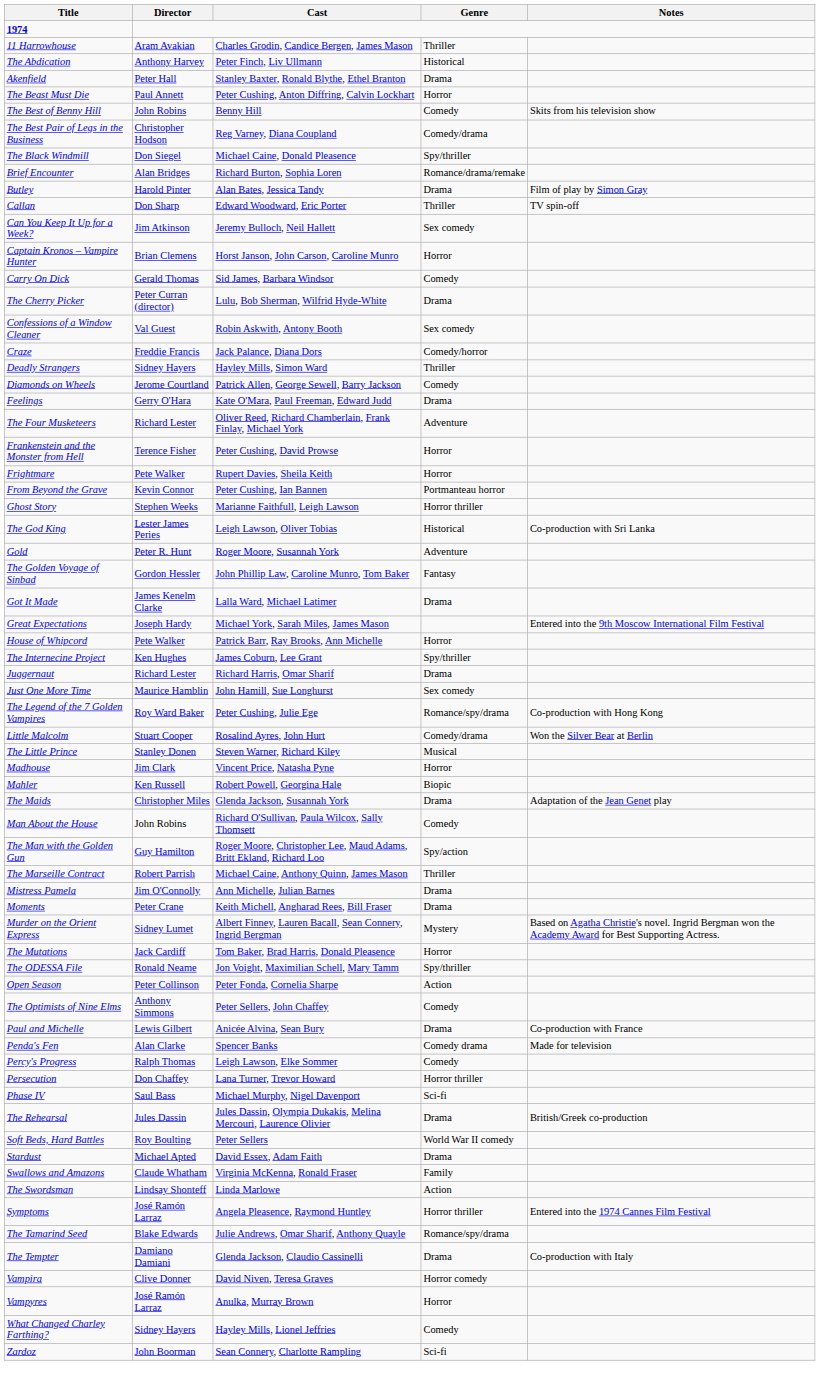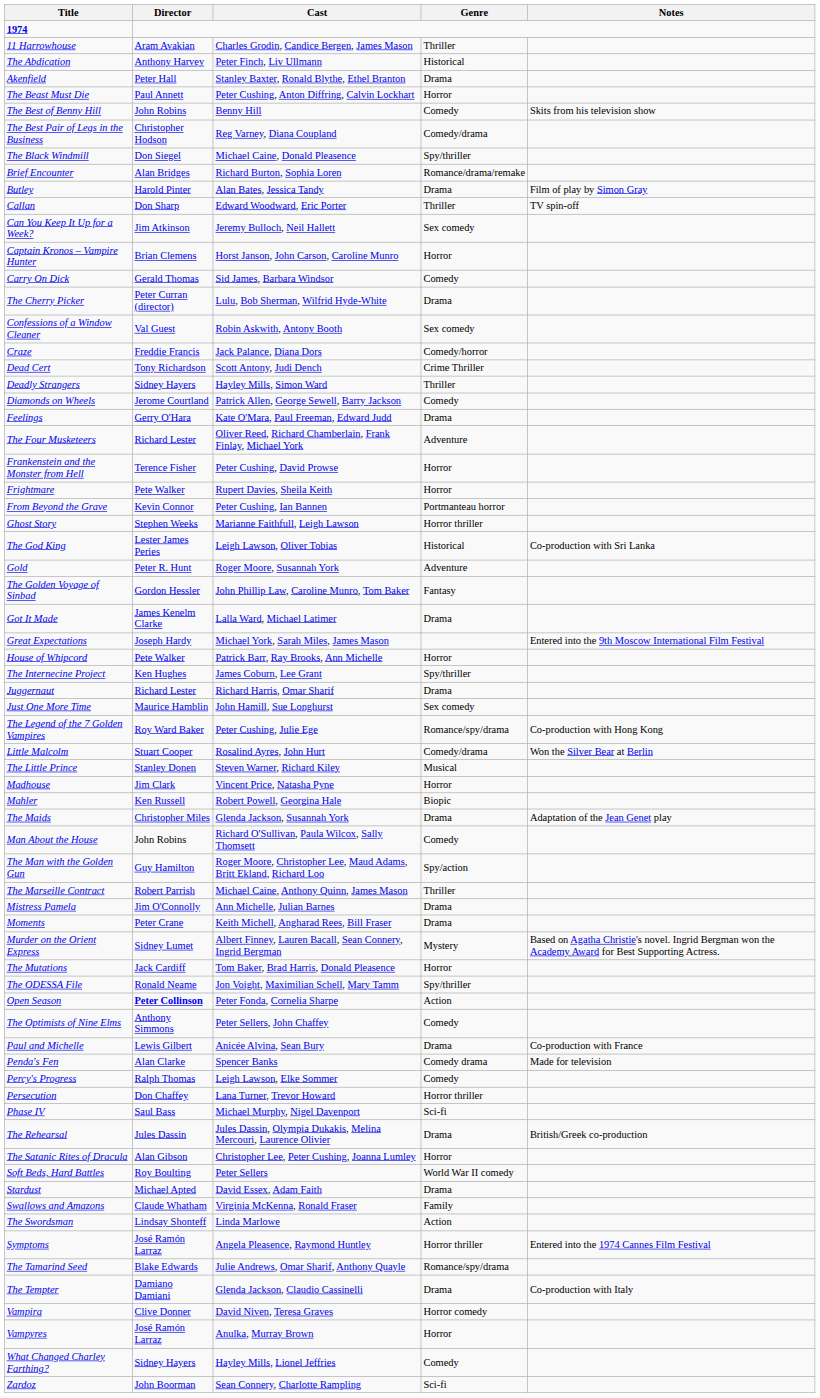 <table class="wikitable">
 <tr>
 <th>Title</th>
 <th>Director</th>
 <th>Cast</th>
 <th>Genre</th>
 <th>Notes</th>
 </tr>
 <tr>
 <td><strong><a href='#'>1974</a></strong></td>
 </tr>
 <tr>
 <td><em><a href='#'>11 Harrowhouse</a></em></td>
 <td><a href='#'>Aram Avakian</a></td>
 <td><a href='#'>Charles Grodin</a>, <a href='#'>Candice Bergen</a>, <a href='#'>James Mason</a></td>
 <td>Thriller</td>
 <td></td>
 </tr>
 <tr>
 <td><em><a href='#'>The Abdication</a></em></td>
 <td><a href='#'>Anthony Harvey</a></td>
 <td><a href='#'>Peter Finch</a>, <a href='#'>Liv Ullmann</a></td>
 <td>Historical</td>
 <td></td>
 </tr>
 <tr>
 <td><em><a href='#'>Akenfield</a></em></td>
 <td><a href='#'>Peter Hall</a></td>
 <td><a href='#'>Stanley Baxter</a>, <a href='#'>Ronald Blythe</a>, <a href='#'>Ethel Branton</a></td>
 <td>Drama</td>
 <td></td>
 </tr>
 <tr>
 <td><em><a href='#'>The Beast Must Die</a></em></td>
 <td><a href='#'>Paul Annett</a></td>
 <td><a href='#'>Peter Cushing</a>, <a href='#'>Anton Diffring</a>, <a href='#'>Calvin Lockhart</a></td>
 <td>Horror</td>
 <td></td>
 </tr>
 <tr>
 <td><em><a href='#'>The Best of Benny Hill</a></em></td>
 <td><a href='#'>John Robins</a></td>
 <td><a href='#'>Benny Hill</a></td>
 <td>Comedy</td>
 <td>Skits from his television show</td>
 </tr>
 <tr>
 <td><em><a href='#'>The Best Pair of Legs in the Business</a></em></td>
 <td><a href='#'>Christopher Hodson</a></td>
 <td><a href='#'>Reg Varney</a>, <a href='#'>Diana Coupland</a></td>
 <td>Comedy/drama</td>
 <td></td>
 </tr>
 <tr>
 <td><em><a href='#'>The Black Windmill</a></em></td>
 <td><a href='#'>Don Siegel</a></td>
 <td><a href='#'>Michael Caine</a>, <a href='#'>Donald Pleasence</a></td>
 <td>Spy/thriller</td>
 <td></td>
 </tr>
 <tr>
 <td><em><a href='#'>Brief Encounter</a></em></td>
 <td><a href='#'>Alan Bridges</a></td>
 <td><a href='#'>Richard Burton</a>, <a href='#'>Sophia Loren</a></td>
 <td>Romance/drama/remake</td>
 <td></td>
 </tr>
 <tr>
 <td><em><a href='#'>Butley</a></em></td>
 <td><a href='#'>Harold Pinter</a></td>
 <td><a href='#'>Alan Bates</a>, <a href='#'>Jessica Tandy</a></td>
 <td>Drama</td>
 <td>Film of play by <a href='#'>Simon Gray</a></td>
 </tr>
 <tr>
 <td><em><a href='#'>Callan</a></em></td>
 <td><a href='#'>Don Sharp</a></td>
 <td><a href='#'>Edward Woodward</a>, <a href='#'>Eric Porter</a></td>
 <td>Thriller</td>
 <td>TV spin-off</td>
 </tr>
 <tr>
 <td><em><a href='#'>Can You Keep It Up for a Week?</a></em></td>
 <td><a href='#'>Jim Atkinson</a></td>
 <td><a href='#'>Jeremy Bulloch</a>, <a href='#'>Neil Hallett</a></td>
 <td>Sex comedy</td>
 <td></td>
 </tr>
 <tr>
 <td><em><a href='#'>Captain Kronos – Vampire Hunter</a></em></td>
 <td><a href='#'>Brian Clemens</a></td>
 <td><a href='#'>Horst Janson</a>, <a href='#'>John Carson</a>, <a href='#'>Caroline Munro</a></td>
 <td>Horror</td>
 <td></td>
 </tr>
 <tr>
 <td><em><a href='#'>Carry On Dick</a></em></td>
 <td><a href='#'>Gerald Thomas</a></td>
 <td><a href='#'>Sid James</a>, <a href='#'>Barbara Windsor</a></td>
 <td>Comedy</td>
 <td></td>
 </tr>
 <tr>
 <td><em><a href='#'>The Cherry Picker</a></em></td>
 <td><a href='#'>Peter Curran (director)</a></td>
 <td><a href='#'>Lulu</a>, <a href='#'>Bob Sherman</a>, <a href='#'>Wilfrid Hyde-White</a></td>
 <td>Drama</td>
 <td></td>
 </tr>
 <tr>
 <td><em><a href='#'>Confessions of a Window Cleaner</a></em></td>
 <td><a href='#'>Val Guest</a></td>
 <td><a href='#'>Robin Askwith</a>, <a href='#'>Antony Booth</a></td>
 <td>Sex comedy</td>
 <td></td>
 </tr>
 <tr>
 <td><em><a href='#'>Craze</a></em></td>
 <td><a href='#'>Freddie Francis</a></td>
 <td><a href='#'>Jack Palance</a>, <a href='#'>Diana Dors</a></td>
 <td>Comedy/horror</td>
+<td></td>
+</tr>
+<tr>
+<td><em><a href='#'>Dead Cert</a></em></td>
+<td><a href='#'>Tony Richardson</a></td>
+<td><a href='#'>Scott Antony</a>, <a href='#'>Judi Dench</a></td>
+<td>Crime Thriller</td>
 <td></td>
 </tr>
 <tr>
 <td><em><a href='#'>Deadly Strangers</a></em></td>
 <td><a href='#'>Sidney Hayers</a></td>
 <td><a href='#'>Hayley Mills</a>, <a href='#'>Simon Ward</a></td>
 <td>Thriller</td>
 <td></td>
 </tr>
 <tr>
 <td><em><a href='#'>Diamonds on Wheels</a></em></td>
 <td><a href='#'>Jerome Courtland</a></td>
 <td><a href='#'>Patrick Allen</a>, <a href='#'>George Sewell</a>, <a href='#'>Barry Jackson</a></td>
 <td>Comedy</td>
 <td></td>
 </tr>
 <tr>
 <td><em><a href='#'>Feelings</a></em></td>
 <td><a href='#'>Gerry O'Hara</a></td>
 <td><a href='#'>Kate O'Mara</a>, <a href='#'>Paul Freeman</a>, <a href='#'>Edward Judd</a></td>
 <td>Drama</td>
 <td></td>
 </tr>
 <tr>
 <td><em><a href='#'>The Four Musketeers</a></em></td>
 <td><a href='#'>Richard Lester</a></td>
 <td><a href='#'>Oliver Reed</a>, <a href='#'>Richard Chamberlain</a>, <a href='#'>Frank Finlay</a>, <a href='#'>Michael York</a></td>
 <td>Adventure</td>
 <td></td>
 </tr>
 <tr>
 <td><em><a href='#'>Frankenstein and the Monster from Hell</a></em></td>
 <td><a href='#'>Terence Fisher</a></td>
 <td><a href='#'>Peter Cushing</a>, <a href='#'>David Prowse</a></td>
 <td>Horror</td>
 <td></td>
 </tr>
 <tr>
 <td><em><a href='#'>Frightmare</a></em></td>
 <td><a href='#'>Pete Walker</a></td>
 <td><a href='#'>Rupert Davies</a>, <a href='#'>Sheila Keith</a></td>
 <td>Horror</td>
 <td></td>
 </tr>
 <tr>
 <td><em><a href='#'>From Beyond the Grave</a></em></td>
 <td><a href='#'>Kevin Connor</a></td>
 <td><a href='#'>Peter Cushing</a>, <a href='#'>Ian Bannen</a></td>
 <td>Portmanteau horror</td>
 <td></td>
 </tr>
 <tr>
 <td><em><a href='#'>Ghost Story</a></em></td>
 <td><a href='#'>Stephen Weeks</a></td>
 <td><a href='#'>Marianne Faithfull</a>, <a href='#'>Leigh Lawson</a></td>
 <td>Horror thriller</td>
 <td></td>
 </tr>
 <tr>
 <td><em><a href='#'>The God King</a></em></td>
 <td><a href='#'>Lester James Peries</a></td>
 <td><a href='#'>Leigh Lawson</a>, <a href='#'>Oliver Tobias</a></td>
 <td>Historical</td>
 <td>Co-production with Sri Lanka</td>
 </tr>
 <tr>
 <td><em><a href='#'>Gold</a></em></td>
 <td><a href='#'>Peter R. Hunt</a></td>
 <td><a href='#'>Roger Moore</a>, <a href='#'>Susannah York</a></td>
 <td>Adventure</td>
 <td></td>
 </tr>
 <tr>
 <td><em><a href='#'>The Golden Voyage of Sinbad</a></em></td>
 <td><a href='#'>Gordon Hessler</a></td>
 <td><a href='#'>John Phillip Law</a>, <a href='#'>Caroline Munro</a>, <a href='#'>Tom Baker</a></td>
 <td>Fantasy</td>
 <td></td>
 </tr>
 <tr>
 <td><em><a href='#'>Got It Made</a></em></td>
 <td><a href='#'>James Kenelm Clarke</a></td>
 <td><a href='#'>Lalla Ward</a>, <a href='#'>Michael Latimer</a></td>
 <td>Drama</td>
 <td></td>
 </tr>
 <tr>
 <td><em><a href='#'>Great Expectations</a></em></td>
 <td><a href='#'>Joseph Hardy</a></td>
 <td><a href='#'>Michael York</a>, <a href='#'>Sarah Miles</a>, <a href='#'>James Mason</a></td>
 <td></td>
 <td>Entered into the <a href='#'>9th Moscow International Film Festival</a></td>
 </tr>
 <tr>
 <td><em><a href='#'>House of Whipcord</a></em></td>
 <td><a href='#'>Pete Walker</a></td>
 <td><a href='#'>Patrick Barr</a>, <a href='#'>Ray Brooks</a>, <a href='#'>Ann Michelle</a></td>
 <td>Horror</td>
 <td></td>
 </tr>
 <tr>
 <td><em><a href='#'>The Internecine Project</a></em></td>
 <td><a href='#'>Ken Hughes</a></td>
 <td><a href='#'>James Coburn</a>, <a href='#'>Lee Grant</a></td>
 <td>Spy/thriller</td>
 <td></td>
 </tr>
 <tr>
 <td><em><a href='#'>Juggernaut</a></em></td>
 <td><a href='#'>Richard Lester</a></td>
 <td><a href='#'>Richard Harris</a>, <a href='#'>Omar Sharif</a></td>
 <td>Drama</td>
 <td></td>
 </tr>
 <tr>
 <td><em><a href='#'>Just One More Time</a></em></td>
 <td><a href='#'>Maurice Hamblin</a></td>
 <td><a href='#'>John Hamill</a>, <a href='#'>Sue Longhurst</a></td>
 <td>Sex comedy</td>
 <td></td>
 </tr>
 <tr>
 <td><em><a href='#'>The Legend of the 7 Golden Vampires</a></em></td>
 <td><a href='#'>Roy Ward Baker</a></td>
 <td><a href='#'>Peter Cushing</a>, <a href='#'>Julie Ege</a></td>
 <td>Romance/spy/drama</td>
 <td>Co-production with Hong Kong</td>
 </tr>
 <tr>
 <td><em><a href='#'>Little Malcolm</a></em></td>
 <td><a href='#'>Stuart Cooper</a></td>
 <td><a href='#'>Rosalind Ayres</a>, <a href='#'>John Hurt</a></td>
 <td>Comedy/drama</td>
 <td>Won the <a href='#'>Silver Bear</a> at <a href='#'>Berlin</a></td>
 </tr>
 <tr>
 <td><em><a href='#'>The Little Prince</a></em></td>
 <td><a href='#'>Stanley Donen</a></td>
 <td><a href='#'>Steven Warner</a>, <a href='#'>Richard Kiley</a></td>
 <td>Musical</td>
 <td></td>
 </tr>
 <tr>
 <td><em><a href='#'>Madhouse</a></em></td>
 <td><a href='#'>Jim Clark</a></td>
 <td><a href='#'>Vincent Price</a>, <a href='#'>Natasha Pyne</a></td>
 <td>Horror</td>
 <td></td>
 </tr>
 <tr>
 <td><em><a href='#'>Mahler</a></em></td>
 <td><a href='#'>Ken Russell</a></td>
 <td><a href='#'>Robert Powell</a>, <a href='#'>Georgina Hale</a></td>
 <td>Biopic</td>
 <td></td>
 </tr>
 <tr>
 <td><em><a href='#'>The Maids</a></em></td>
 <td><a href='#'>Christopher Miles</a></td>
 <td><a href='#'>Glenda Jackson</a>, <a href='#'>Susannah York</a></td>
 <td>Drama</td>
 <td>Adaptation of the <a href='#'>Jean Genet</a> play</td>
 </tr>
 <tr>
 <td><em><a href='#'>Man About the House</a></em></td>
 <td>John Robins</td>
 <td><a href='#'>Richard O'Sullivan</a>, <a href='#'>Paula Wilcox</a>, <a href='#'>Sally Thomsett</a></td>
 <td>Comedy</td>
 <td></td>
 </tr>
 <tr>
 <td><em><a href='#'>The Man with the Golden Gun</a></em></td>
 <td><a href='#'>Guy Hamilton</a></td>
 <td><a href='#'>Roger Moore</a>, <a href='#'>Christopher Lee</a>, <a href='#'>Maud Adams</a>, <a href='#'>Britt Ekland</a>, <a href='#'>Richard Loo</a></td>
 <td>Spy/action</td>
 <td></td>
 </tr>
 <tr>
 <td><em><a href='#'>The Marseille Contract</a></em></td>
 <td><a href='#'>Robert Parrish</a></td>
 <td><a href='#'>Michael Caine</a>, <a href='#'>Anthony Quinn</a>, <a href='#'>James Mason</a></td>
 <td>Thriller</td>
 <td></td>
 </tr>
 <tr>
 <td><em><a href='#'>Mistress Pamela</a></em></td>
 <td><a href='#'>Jim O'Connolly</a></td>
 <td><a href='#'>Ann Michelle</a>, <a href='#'>Julian Barnes</a></td>
 <td>Drama</td>
 <td></td>
 </tr>
 <tr>
 <td><em><a href='#'>Moments</a></em></td>
 <td><a href='#'>Peter Crane</a></td>
 <td><a href='#'>Keith Michell</a>, <a href='#'>Angharad Rees</a>, <a href='#'>Bill Fraser</a></td>
 <td>Drama</td>
 <td></td>
 </tr>
 <tr>
 <td><em><a href='#'>Murder on the Orient Express</a></em></td>
 <td><a href='#'>Sidney Lumet</a></td>
 <td><a href='#'>Albert Finney</a>, <a href='#'>Lauren Bacall</a>, <a href='#'>Sean Connery</a>, <a href='#'>Ingrid Bergman</a></td>
 <td>Mystery</td>
 <td>Based on <a href='#'>Agatha Christie</a>'s novel.  Ingrid Bergman won the <a href='#'>Academy Award</a> for Best Supporting Actress.</td>
 </tr>
 <tr>
 <td><em><a href='#'>The Mutations</a></em></td>
 <td><a href='#'>Jack Cardiff</a></td>
 <td><a href='#'>Tom Baker</a>, <a href='#'>Brad Harris</a>, <a href='#'>Donald Pleasence</a></td>
 <td>Horror</td>
 <td></td>
 </tr>
 <tr>
 <td><em><a href='#'>The ODESSA File</a></em></td>
 <td><a href='#'>Ronald Neame</a></td>
 <td><a href='#'>Jon Voight</a>, <a href='#'>Maximilian Schell</a>, <a href='#'>Mary Tamm</a></td>
 <td>Spy/thriller</td>
 <td></td>
 </tr>
 <tr>
 <td><em><a href='#'>Open Season</a></em></td>
-<td><a href='#'>Peter Collinson</a></td>
+<td><strong><a href='#'>Peter Collinson</a></strong></td>
 <td><a href='#'>Peter Fonda</a>, <a href='#'>Cornelia Sharpe</a></td>
 <td>Action</td>
 <td></td>
 </tr>
 <tr>
 <td><em><a href='#'>The Optimists of Nine Elms</a></em></td>
 <td><a href='#'>Anthony Simmons</a></td>
 <td><a href='#'>Peter Sellers</a>, <a href='#'>John Chaffey</a></td>
 <td>Comedy</td>
 <td></td>
 </tr>
 <tr>
 <td><em><a href='#'>Paul and Michelle</a></em></td>
 <td><a href='#'>Lewis Gilbert</a></td>
 <td><a href='#'>Anicée Alvina</a>, <a href='#'>Sean Bury</a></td>
 <td>Drama</td>
 <td>Co-production with France</td>
 </tr>
 <tr>
 <td><em><a href='#'>Penda's Fen</a></em></td>
 <td><a href='#'>Alan Clarke</a></td>
 <td><a href='#'>Spencer Banks</a></td>
 <td>Comedy drama</td>
 <td>Made for television</td>
 </tr>
 <tr>
 <td><em><a href='#'>Percy's Progress</a></em></td>
 <td><a href='#'>Ralph Thomas</a></td>
 <td><a href='#'>Leigh Lawson</a>, <a href='#'>Elke Sommer</a></td>
 <td>Comedy</td>
 <td></td>
 </tr>
 <tr>
 <td><em><a href='#'>Persecution</a></em></td>
 <td><a href='#'>Don Chaffey</a></td>
 <td><a href='#'>Lana Turner</a>, <a href='#'>Trevor Howard</a></td>
 <td>Horror thriller</td>
 <td></td>
 </tr>
 <tr>
 <td><em><a href='#'>Phase IV</a></em></td>
 <td><a href='#'>Saul Bass</a></td>
 <td><a href='#'>Michael Murphy</a>, <a href='#'>Nigel Davenport</a></td>
 <td>Sci-fi</td>
 <td></td>
 </tr>
 <tr>
 <td><em><a href='#'>The Rehearsal</a></em></td>
 <td><a href='#'>Jules Dassin</a></td>
 <td><a href='#'>Jules Dassin</a>, <a href='#'>Olympia Dukakis</a>, <a href='#'>Melina Mercouri</a>, <a href='#'>Laurence Olivier</a></td>
 <td>Drama</td>
 <td>British/Greek co-production</td>
+</tr>
+<tr>
+<td><em><a href='#'>The Satanic Rites of Dracula</a></em></td>
+<td><a href='#'>Alan Gibson</a></td>
+<td><a href='#'>Christopher Lee</a>, <a href='#'>Peter Cushing</a>, <a href='#'>Joanna Lumley</a></td>
+<td>Horror</td>
+<td></td>
 </tr>
 <tr>
 <td><em><a href='#'>Soft Beds, Hard Battles</a></em></td>
 <td><a href='#'>Roy Boulting</a></td>
 <td><a href='#'>Peter Sellers</a></td>
 <td>World War II comedy</td>
 <td></td>
 </tr>
 <tr>
 <td><em><a href='#'>Stardust</a></em></td>
 <td><a href='#'>Michael Apted</a></td>
 <td><a href='#'>David Essex</a>, <a href='#'>Adam Faith</a></td>
 <td>Drama</td>
 <td></td>
 </tr>
 <tr>
 <td><em><a href='#'>Swallows and Amazons</a></em></td>
 <td><a href='#'>Claude Whatham</a></td>
 <td><a href='#'>Virginia McKenna</a>, <a href='#'>Ronald Fraser</a></td>
 <td>Family</td>
 <td></td>
 </tr>
 <tr>
 <td><em><a href='#'>The Swordsman</a></em></td>
 <td><a href='#'>Lindsay Shonteff</a></td>
 <td><a href='#'>Linda Marlowe</a></td>
 <td>Action</td>
 <td></td>
 </tr>
 <tr>
 <td><em><a href='#'>Symptoms</a></em></td>
 <td><a href='#'>José Ramón Larraz</a></td>
 <td><a href='#'>Angela Pleasence</a>, <a href='#'>Raymond Huntley</a></td>
 <td>Horror thriller</td>
 <td>Entered into the <a href='#'>1974 Cannes Film Festival</a></td>
 </tr>
 <tr>
 <td><em><a href='#'>The Tamarind Seed</a></em></td>
 <td><a href='#'>Blake Edwards</a></td>
 <td><a href='#'>Julie Andrews</a>, <a href='#'>Omar Sharif</a>, <a href='#'>Anthony Quayle</a></td>
 <td>Romance/spy/drama</td>
 <td></td>
 </tr>
 <tr>
 <td><em><a href='#'>The Tempter</a></em></td>
 <td><a href='#'>Damiano Damiani</a></td>
 <td><a href='#'>Glenda Jackson</a>, <a href='#'>Claudio Cassinelli</a></td>
 <td>Drama</td>
 <td>Co-production with Italy</td>
 </tr>
 <tr>
 <td><em><a href='#'>Vampira</a></em></td>
 <td><a href='#'>Clive Donner</a></td>
 <td><a href='#'>David Niven</a>, <a href='#'>Teresa Graves</a></td>
 <td>Horror comedy</td>
 <td></td>
 </tr>
 <tr>
 <td><em><a href='#'>Vampyres</a></em></td>
 <td><a href='#'>José Ramón Larraz</a></td>
 <td><a href='#'>Anulka</a>, <a href='#'>Murray Brown</a></td>
 <td>Horror</td>
 <td></td>
 </tr>
 <tr>
 <td><em><a href='#'>What Changed Charley Farthing?</a></em></td>
 <td><a href='#'>Sidney Hayers</a></td>
 <td><a href='#'>Hayley Mills</a>, <a href='#'>Lionel Jeffries</a></td>
 <td>Comedy</td>
 <td></td>
 </tr>
 <tr>
 <td><em><a href='#'>Zardoz</a></em></td>
 <td><a href='#'>John Boorman</a></td>
 <td><a href='#'>Sean Connery</a>, <a href='#'>Charlotte Rampling</a></td>
 <td>Sci-fi</td>
 <td></td>
 </tr>
 </table>
